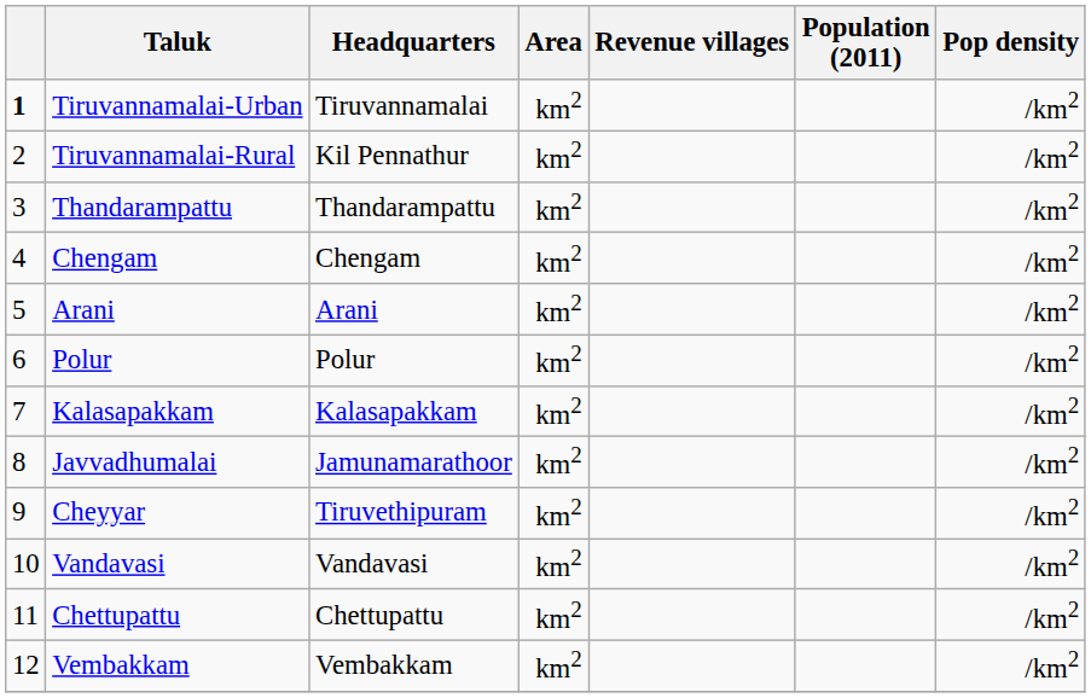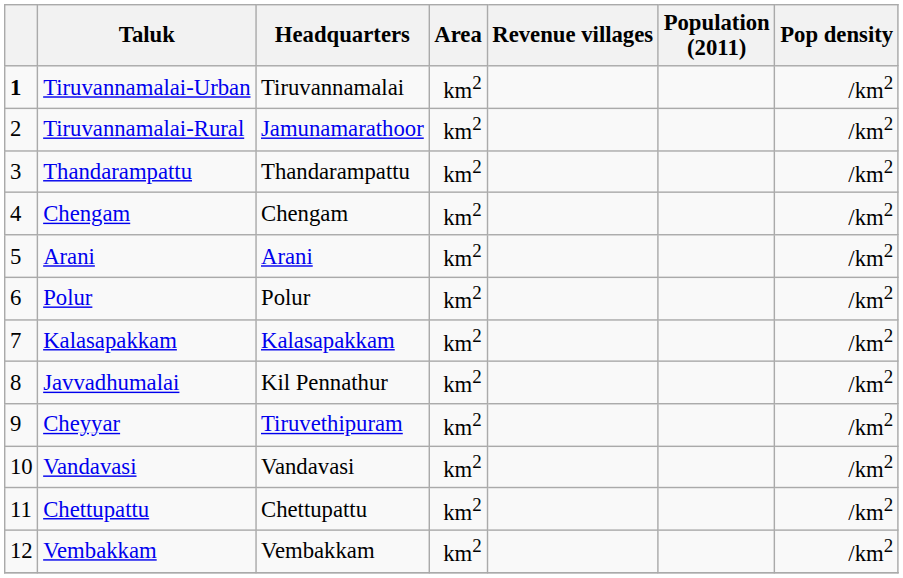 <table class="wikitable sortable">
 <tr>
 <th></th>
 <th>Taluk</th>
 <th>Headquarters</th>
 <th>Area</th>
 <th>Revenue villages</th>
 <th>Population<br>(2011)</th>
 <th>Pop density<br></th>
 </tr>
 <tr>
 <td align="centre"><strong>1</strong></td>
 <td><a href='#'>Tiruvannamalai-Urban</a></td>
 <td>Tiruvannamalai</td>
 <td align="right"> km<sup>2</sup></td>
 <td align="right"></td>
 <td align="right"></td>
 <td align="right"> /km<sup>2</sup></td>
 </tr>
 <tr>
 <td align="centre">2</td>
 <td><a href='#'>Tiruvannamalai-Rural</a></td>
-<td>Kil Pennathur</td>
+<td><a href='#'>Jamunamarathoor</a></td>
 <td align="right"> km<sup>2</sup></td>
 <td align="right"></td>
 <td align="right"></td>
 <td align="right"> /km<sup>2</sup></td>
 </tr>
 <tr>
 <td align="centre">3</td>
 <td><a href='#'>Thandarampattu</a></td>
 <td>Thandarampattu</td>
 <td align="right"> km<sup>2</sup></td>
 <td align="right"></td>
 <td align="right"></td>
 <td align="right"> /km<sup>2</sup></td>
 </tr>
 <tr>
 <td align="centre">4</td>
 <td><a href='#'>Chengam</a></td>
 <td>Chengam</td>
 <td align="right"> km<sup>2</sup></td>
 <td align="right"></td>
 <td align="right"></td>
 <td align="right"> /km<sup>2</sup></td>
 </tr>
 <tr>
 <td align="centre">5</td>
 <td><a href='#'>Arani</a></td>
 <td><a href='#'>Arani</a></td>
 <td align="right"> km<sup>2</sup></td>
 <td align="right"></td>
 <td align="right"></td>
 <td align="right"> /km<sup>2</sup></td>
 </tr>
 <tr>
 <td align="centre">6</td>
 <td><a href='#'>Polur</a></td>
 <td>Polur</td>
 <td align="right"> km<sup>2</sup></td>
 <td align="right"></td>
 <td align="right"></td>
 <td align="right"> /km<sup>2</sup></td>
 </tr>
 <tr>
 <td align="centre">7</td>
 <td><a href='#'>Kalasapakkam</a></td>
 <td><a href='#'>Kalasapakkam</a></td>
 <td align="right"> km<sup>2</sup></td>
 <td align="right"></td>
 <td align="right"></td>
 <td align="right"> /km<sup>2</sup></td>
 </tr>
 <tr>
 <td align="centre">8</td>
 <td><a href='#'>Javvadhumalai</a></td>
-<td><a href='#'>Jamunamarathoor</a></td>
+<td>Kil Pennathur</td>
 <td align="right"> km<sup>2</sup></td>
 <td align="right"></td>
 <td align="right"></td>
 <td align="right"> /km<sup>2</sup></td>
 </tr>
 <tr>
 <td align="centre">9</td>
 <td><a href='#'>Cheyyar</a></td>
 <td><a href='#'>Tiruvethipuram</a></td>
 <td align="right"> km<sup>2</sup></td>
 <td align="right"></td>
 <td align="right"></td>
 <td align="right"> /km<sup>2</sup></td>
 </tr>
 <tr>
 <td align="centre">10</td>
 <td><a href='#'>Vandavasi</a></td>
 <td>Vandavasi</td>
 <td align="right"> km<sup>2</sup></td>
 <td align="right"></td>
 <td align="right"></td>
 <td align="right"> /km<sup>2</sup></td>
 </tr>
 <tr>
 <td align="centre">11</td>
 <td><a href='#'>Chettupattu</a></td>
 <td>Chettupattu</td>
 <td align="right"> km<sup>2</sup></td>
 <td align="right"></td>
 <td align="right"></td>
 <td align="right"> /km<sup>2</sup></td>
 </tr>
 <tr>
 <td align="centre">12</td>
 <td><a href='#'>Vembakkam</a></td>
 <td>Vembakkam</td>
 <td align="right"> km<sup>2</sup></td>
 <td align="right"></td>
 <td align="right"></td>
 <td align="right"> /km<sup>2</sup></td>
 </tr>
 <tr>
 </tr>
 </table>
